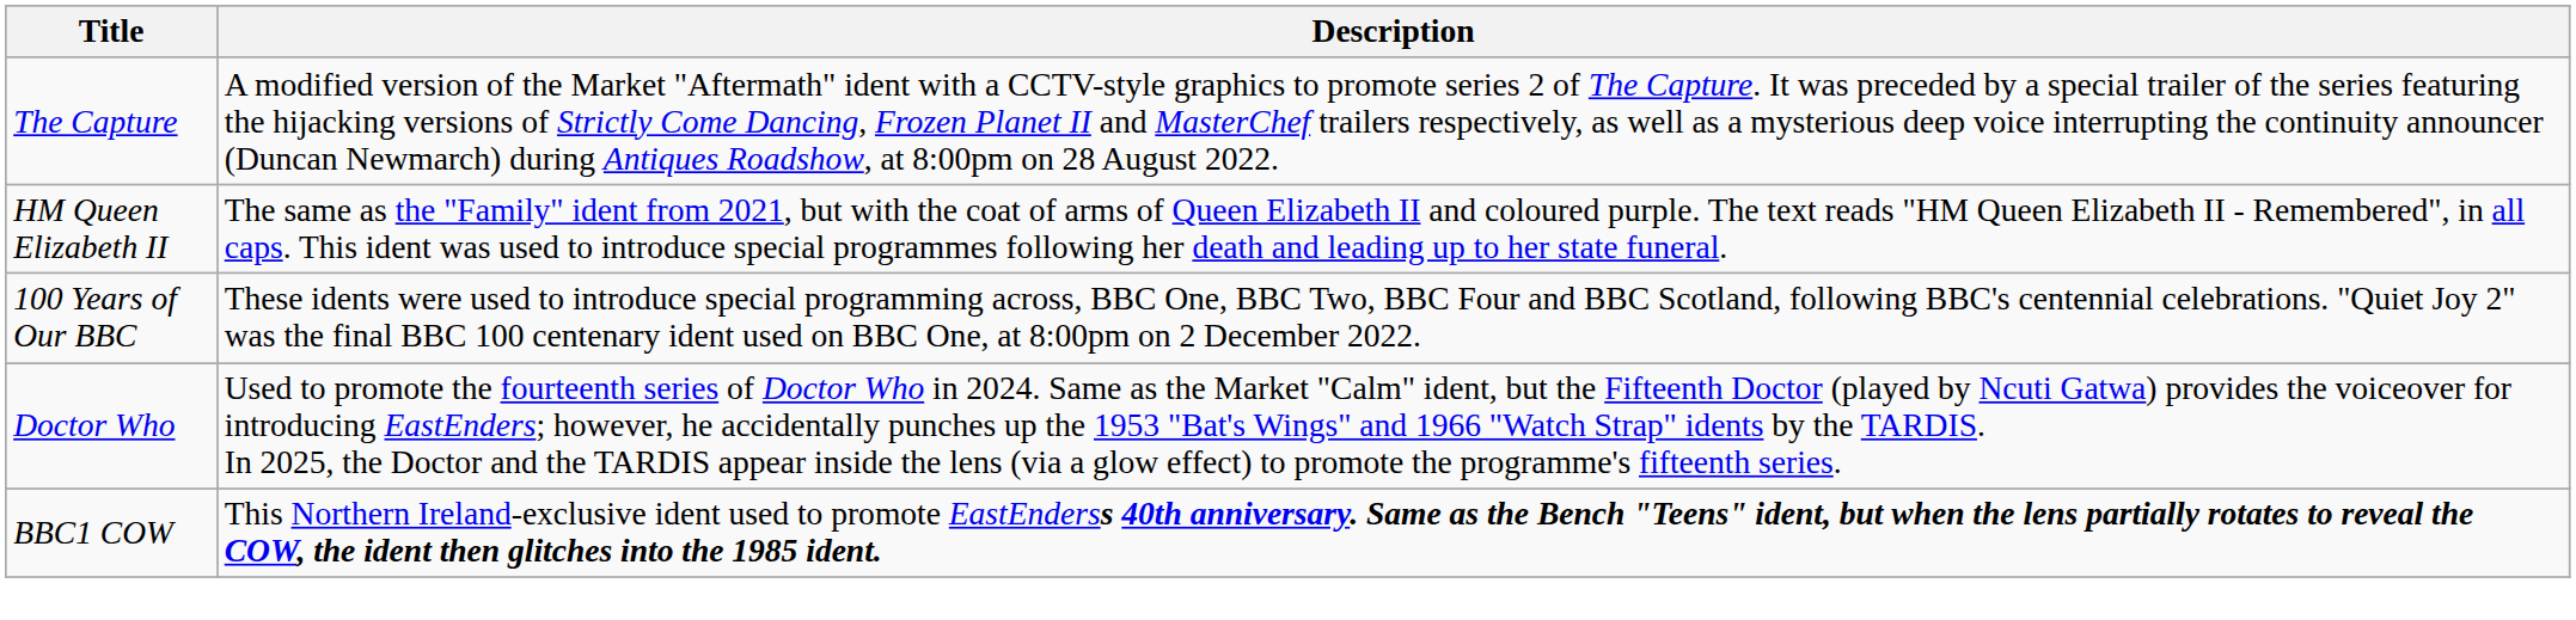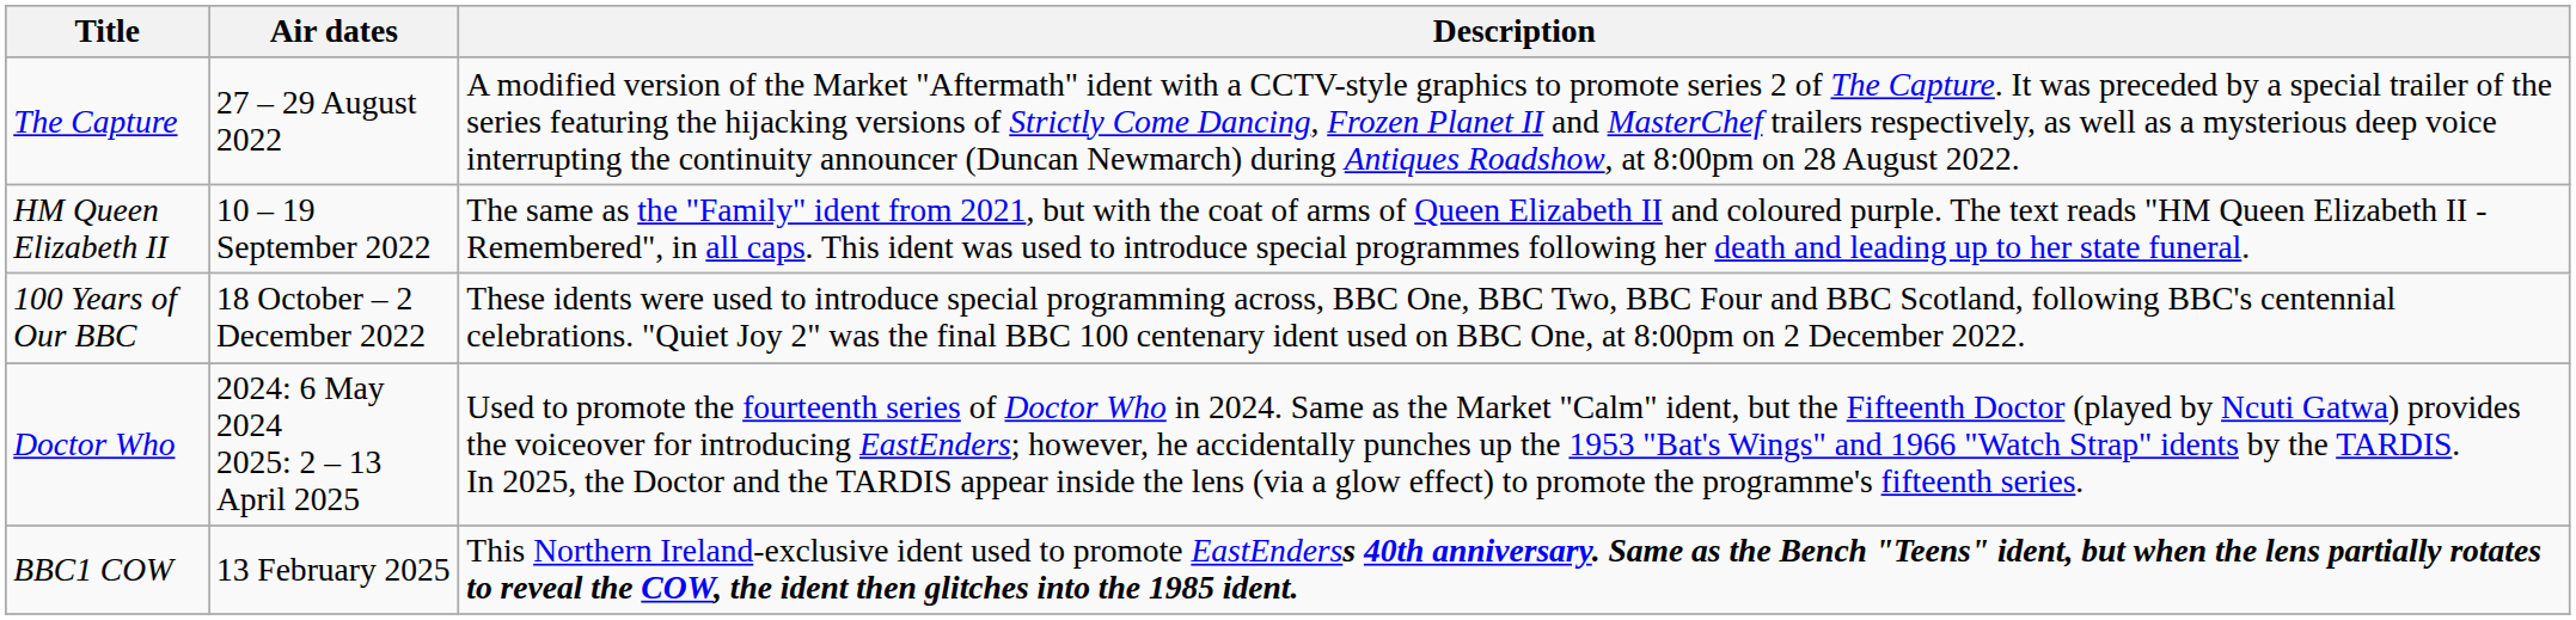 <table class="wikitable">
 <tr>
 <th>Title</th>
+<th>Air dates</th>
 <th>Description</th>
 </tr>
 <tr>
 <td><em><a href='#'>The Capture</a></em></td>
+<td>27 – 29 August 2022</td>
 <td>A modified version of the Market "Aftermath" ident with a CCTV-style graphics to promote series 2 of <em><a href='#'>The Capture</a></em>. It was preceded by a special trailer of the series featuring the hijacking versions of <em><a href='#'>Strictly Come Dancing</a></em>, <em><a href='#'>Frozen Planet II</a></em> and <em><a href='#'>MasterChef</a></em> trailers respectively, as well as a mysterious deep voice interrupting the continuity announcer (Duncan Newmarch) during <em><a href='#'>Antiques Roadshow</a></em>, at 8:00pm on 28 August 2022.</td>
 </tr>
 <tr>
 <td><em>HM Queen Elizabeth II</em></td>
+<td>10 – 19 September 2022</td>
 <td>The same as <a href='#'>the "Family" ident from 2021</a>, but with the coat of arms of <a href='#'>Queen Elizabeth II</a> and coloured purple. The text reads "HM Queen Elizabeth II - Remembered", in <a href='#'>all caps</a>. This ident was used to introduce special programmes following her <a href='#'>death and leading up to her state funeral</a>.</td>
 </tr>
 <tr>
 <td><em>100 Years of Our BBC</em></td>
+<td>18 October – 2 December 2022</td>
 <td>These idents were used to introduce special programming across, BBC One, BBC Two, BBC Four and BBC Scotland, following BBC's centennial celebrations. "Quiet Joy 2" was the final BBC 100 centenary ident used on BBC One, at 8:00pm on 2 December 2022.</td>
 </tr>
 <tr>
 <td><em><a href='#'>Doctor Who</a></em></td>
+<td>2024: 6 May 2024<br>2025: 2 – 13 April 2025</td>
 <td>Used to promote the <a href='#'>fourteenth series</a> of <em><a href='#'>Doctor Who</a></em> in 2024. Same as the Market "Calm" ident, but the <a href='#'>Fifteenth Doctor</a> (played by <a href='#'>Ncuti Gatwa</a>) provides the voiceover for introducing <em><a href='#'>EastEnders</a></em>; however, he accidentally punches up the <a href='#'>1953 "Bat's Wings" and 1966 "Watch Strap" idents</a> by the <a href='#'>TARDIS</a>.<br>In 2025, the Doctor and the TARDIS appear inside the lens (via a glow effect) to promote the programme's <a href='#'>fifteenth series</a>.</td>
 </tr>
 <tr>
 <td><em>BBC1 COW</em></td>
+<td>13 February 2025</td>
 <td>This <a href='#'>Northern Ireland</a>-exclusive ident used to promote <em><a href='#'>EastEnders</a><strong>s <a href='#'>40th anniversary</a>. Same as the Bench "Teens" ident, but when the lens partially rotates to reveal the <a href='#'>COW</a>, the ident then glitches into the 1985 ident.</td>
 </tr>
 </table>
